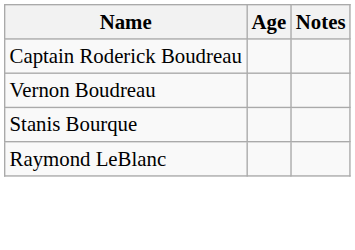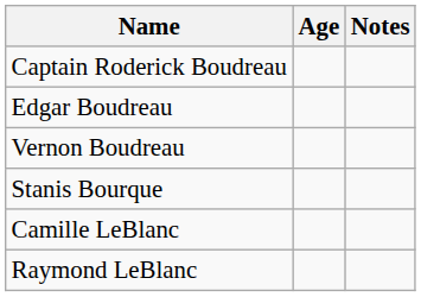 <table class="wikitable" style="font-size: 95%;">
 <tr>
 <th>Name</th>
 <th>Age</th>
 <th>Notes</th>
 </tr>
 <tr>
 <td>Captain Roderick Boudreau</td>
+<td></td>
+<td></td>
+</tr>
+<tr>
+<td>Edgar Boudreau</td>
 <td></td>
 <td></td>
 </tr>
 <tr>
 <td>Vernon Boudreau</td>
 <td></td>
 <td></td>
 </tr>
 <tr>
 <td>Stanis Bourque</td>
 <td></td>
 <td></td>
 </tr>
 <tr>
+<td>Camille LeBlanc</td>
+<td></td>
+<td></td>
+</tr>
+<tr>
 <td>Raymond LeBlanc</td>
 <td></td>
 <td></td>
 </tr>
 </table>
